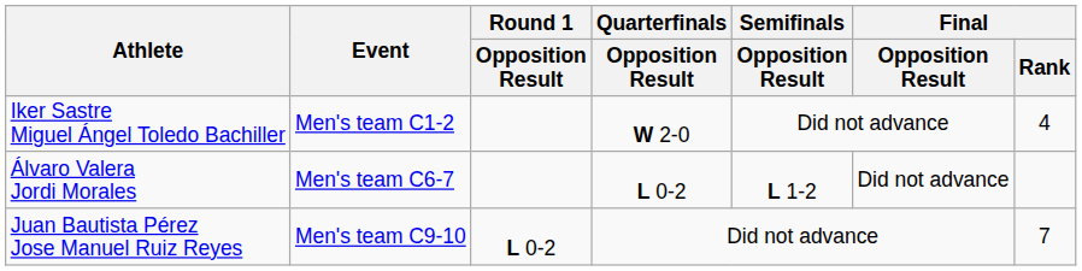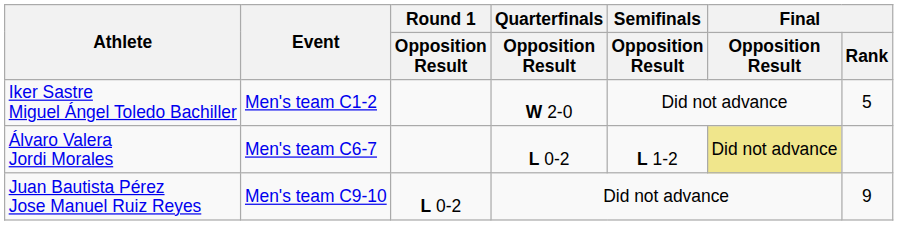 <table class=wikitable style="font-size:90%">
 <tr>
 <th rowspan="2">Athlete</th>
 <th rowspan="2">Event</th>
 <th>Round 1</th>
 <th>Quarterfinals</th>
 <th>Semifinals</th>
 <th colspan="2">Final</th>
 </tr>
 <tr>
 <th>Opposition<br>Result</th>
 <th>Opposition<br>Result</th>
 <th>Opposition<br>Result</th>
 <th>Opposition<br>Result</th>
 <th>Rank</th>
 </tr>
 <tr align=center>
 <td align=left><a href='#'>Iker Sastre</a><br><a href='#'>Miguel Ángel Toledo Bachiller</a></td>
 <td align=left><a href='#'>Men's team C1-2</a></td>
 <td></td>
 <td><br><strong>W</strong> 2-0</td>
 <td colspan="2">Did not advance</td>
-<td>4</td>
+<td>5</td>
 </tr>
 <tr align=center>
 <td align=left><a href='#'>Álvaro Valera</a><br><a href='#'>Jordi Morales</a></td>
 <td align=left><a href='#'>Men's team C6-7</a></td>
 <td></td>
 <td><br><strong>L</strong> 0-2</td>
 <td><br><strong>L</strong> 1-2</td>
-<td>Did not advance</td>
+<td style="background: khaki;">Did not advance</td>
 <td></td>
 </tr>
 <tr align=center>
 <td align=left><a href='#'>Juan Bautista Pérez</a><br><a href='#'>Jose Manuel Ruiz Reyes</a></td>
 <td align=left><a href='#'>Men's team C9-10</a></td>
 <td><br><strong>L</strong> 0-2</td>
 <td colspan="3">Did not advance</td>
-<td>7</td>
+<td>9</td>
 </tr>
 </table>
